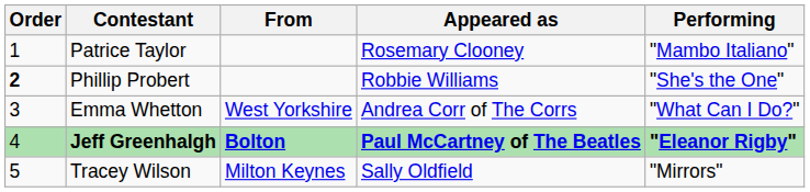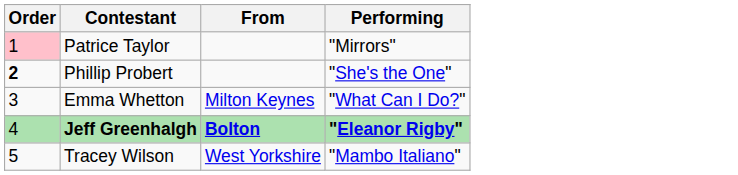 <table class="wikitable">
 <tr>
 <th>Order</th>
 <th>Contestant</th>
 <th>From</th>
-<th>Appeared as</th>
 <th>Performing</th>
 </tr>
 <tr>
-<td>1</td>
+<td style="background: pink;">1</td>
 <td>Patrice Taylor</td>
 <td></td>
-<td><a href='#'>Rosemary Clooney</a></td>
-<td>"<a href='#'>Mambo Italiano</a>"</td>
+<td>"Mirrors"</td>
 </tr>
 <tr>
 <td><strong>2</strong></td>
 <td>Phillip Probert</td>
 <td></td>
-<td><a href='#'>Robbie Williams</a></td>
 <td>"<a href='#'>She's the One</a>"</td>
 </tr>
 <tr>
 <td>3</td>
 <td>Emma Whetton</td>
-<td><a href='#'>West Yorkshire</a></td>
-<td><a href='#'>Andrea Corr</a> of <a href='#'>The Corrs</a></td>
+<td><a href='#'>Milton Keynes</a></td>
 <td>"<a href='#'>What Can I Do?</a>"</td>
 </tr>
 <tr style="background:#ACE1AF;">
 <td>4</td>
 <td><strong>Jeff Greenhalgh</strong></td>
 <td><strong><a href='#'>Bolton</a></strong></td>
-<td><strong><a href='#'>Paul McCartney</a> of <a href='#'>The Beatles</a></strong></td>
 <td><strong>"<a href='#'>Eleanor Rigby</a>"</strong></td>
 </tr>
 <tr>
 <td>5</td>
 <td>Tracey Wilson</td>
-<td><a href='#'>Milton Keynes</a></td>
-<td><a href='#'>Sally Oldfield</a></td>
-<td>"Mirrors"</td>
+<td><a href='#'>West Yorkshire</a></td>
+<td>"<a href='#'>Mambo Italiano</a>"</td>
 </tr>
 </table>
